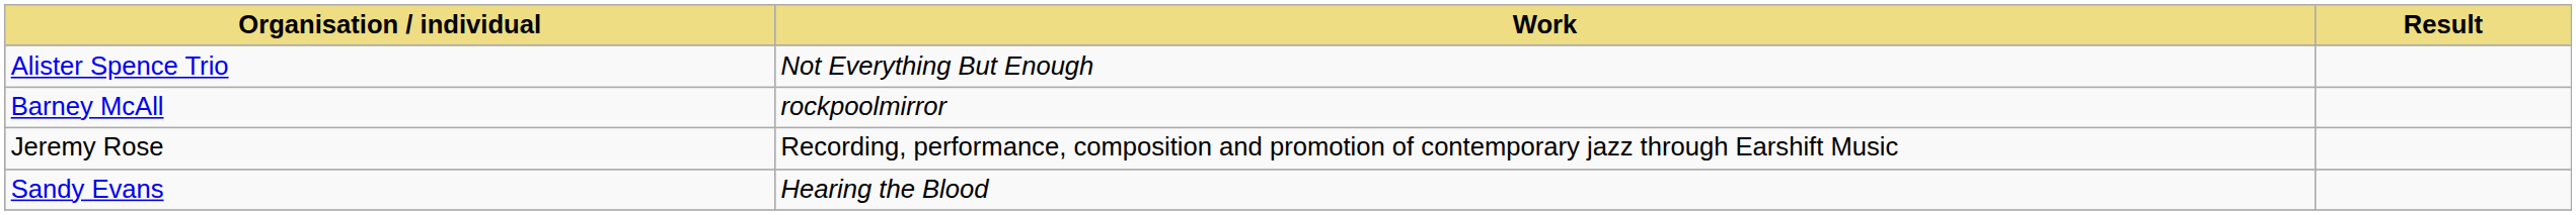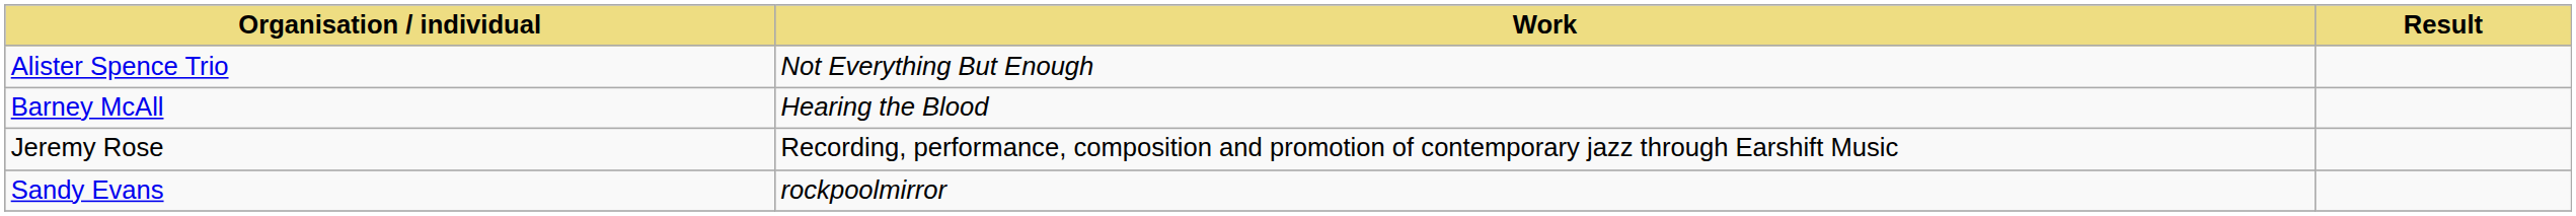 <table class="wikitable" width=100%>
 <tr>
 <th style="width:30%;background:#EEDD82;">Organisation / individual</th>
 <th style="width:60%;background:#EEDD82;">Work</th>
 <th style="width:10%;background:#EEDD82;">Result<br></th>
 </tr>
 <tr>
 <td><a href='#'>Alister Spence Trio</a></td>
 <td><em>Not Everything But Enough</em></td>
 <td></td>
 </tr>
 <tr>
 <td><a href='#'>Barney McAll</a></td>
-<td><em>rockpoolmirror</em></td>
+<td><em>Hearing the Blood</em></td>
 <td></td>
 </tr>
 <tr>
 <td>Jeremy Rose</td>
 <td>Recording, performance, composition and promotion of contemporary jazz through Earshift Music</td>
 <td></td>
 </tr>
 <tr>
 <td><a href='#'>Sandy Evans</a></td>
-<td><em>Hearing the Blood</em></td>
+<td><em>rockpoolmirror</em></td>
 <td></td>
 </tr>
 </table>
